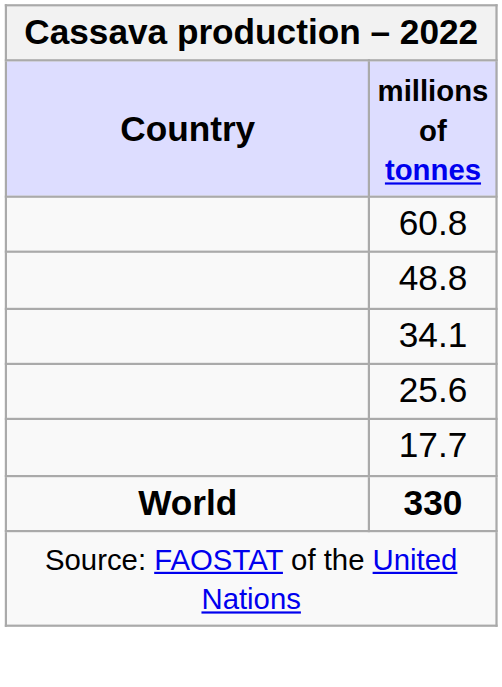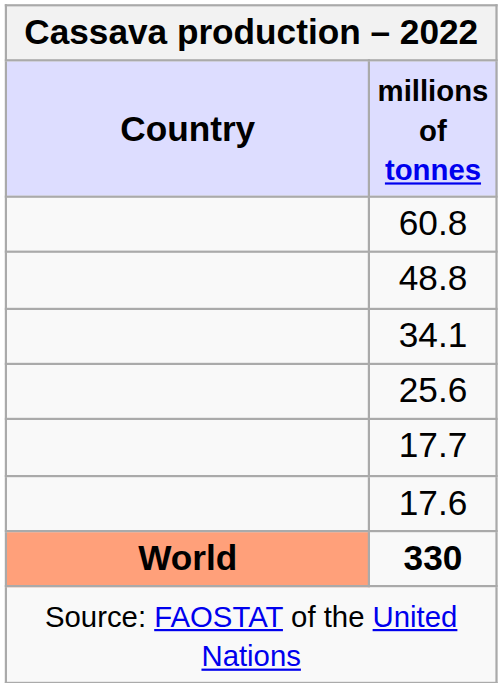 <table class="wikitable" style="float:right; clear:right; width:14em; text-align:center; margin-right:1em;">
 <tr>
 <th colspan=2>Cassava production – 2022</th>
 </tr>
 <tr>
 <th style="background:#ddf; width:75%;">Country</th>
 <th style="background:#ddf; width:25%;"><small>millions of <a href='#'>tonnes</a></small></th>
 </tr>
 <tr>
 <td></td>
 <td>60.8</td>
 </tr>
 <tr>
 <td></td>
 <td>48.8</td>
 </tr>
 <tr>
 <td></td>
 <td>34.1</td>
 </tr>
 <tr>
 <td></td>
 <td>25.6</td>
 </tr>
 <tr>
 <td></td>
 <td>17.7</td>
 </tr>
 <tr>
-<td><strong>World</strong></td>
+<td></td>
+<td>17.6</td>
+</tr>
+<tr>
+<td style="background: lightsalmon;"><strong>World</strong></td>
 <td><strong>330</strong></td>
 </tr>
 <tr>
 <td colspan=2><small>Source: <a href='#'>FAOSTAT</a> of the <a href='#'>United Nations</a></small></td>
 </tr>
 </table>
